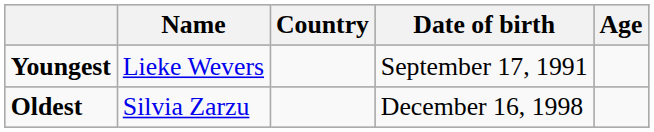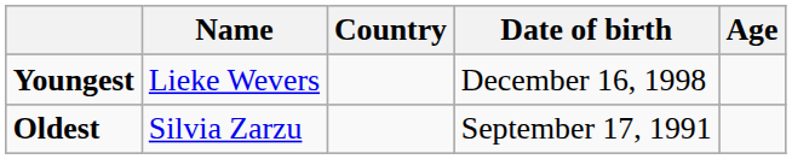 <table class="wikitable">
 <tr>
 <th></th>
 <th><strong>Name</strong></th>
 <th><strong>Country</strong></th>
 <th><strong>Date of birth</strong></th>
 <th><strong>Age</strong></th>
 </tr>
 <tr>
 <td><strong>Youngest</strong></td>
 <td><a href='#'>Lieke Wevers</a></td>
 <td></td>
-<td>September 17, 1991</td>
+<td>December 16, 1998</td>
 <td></td>
 </tr>
 <tr>
 <td><strong>Oldest</strong></td>
 <td><a href='#'>Silvia Zarzu</a></td>
 <td></td>
-<td>December 16, 1998</td>
+<td>September 17, 1991</td>
 <td></td>
 </tr>
 </table>
